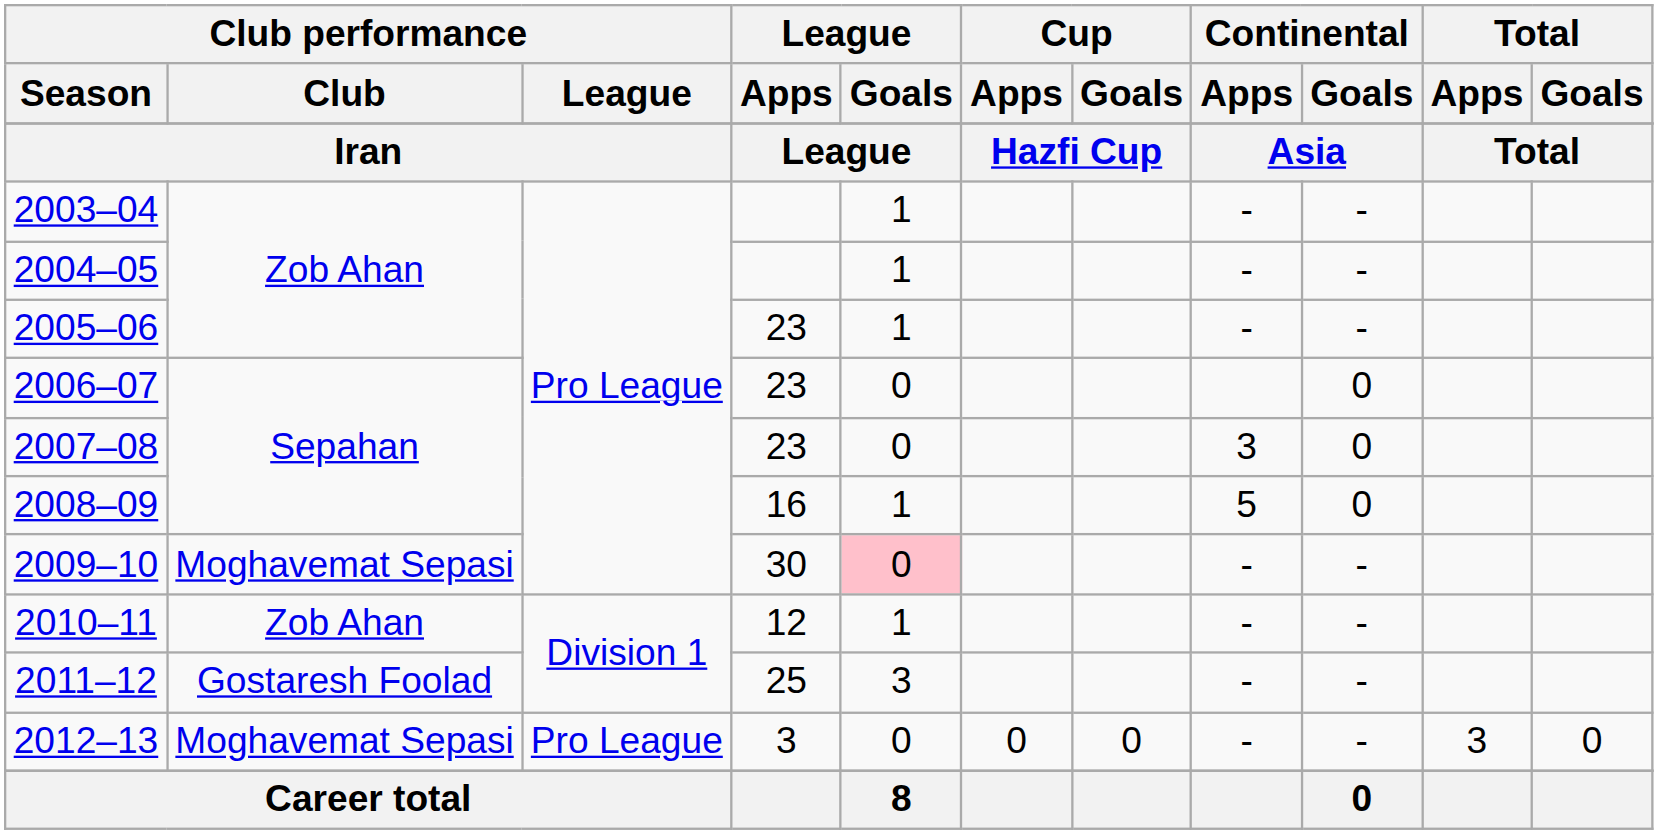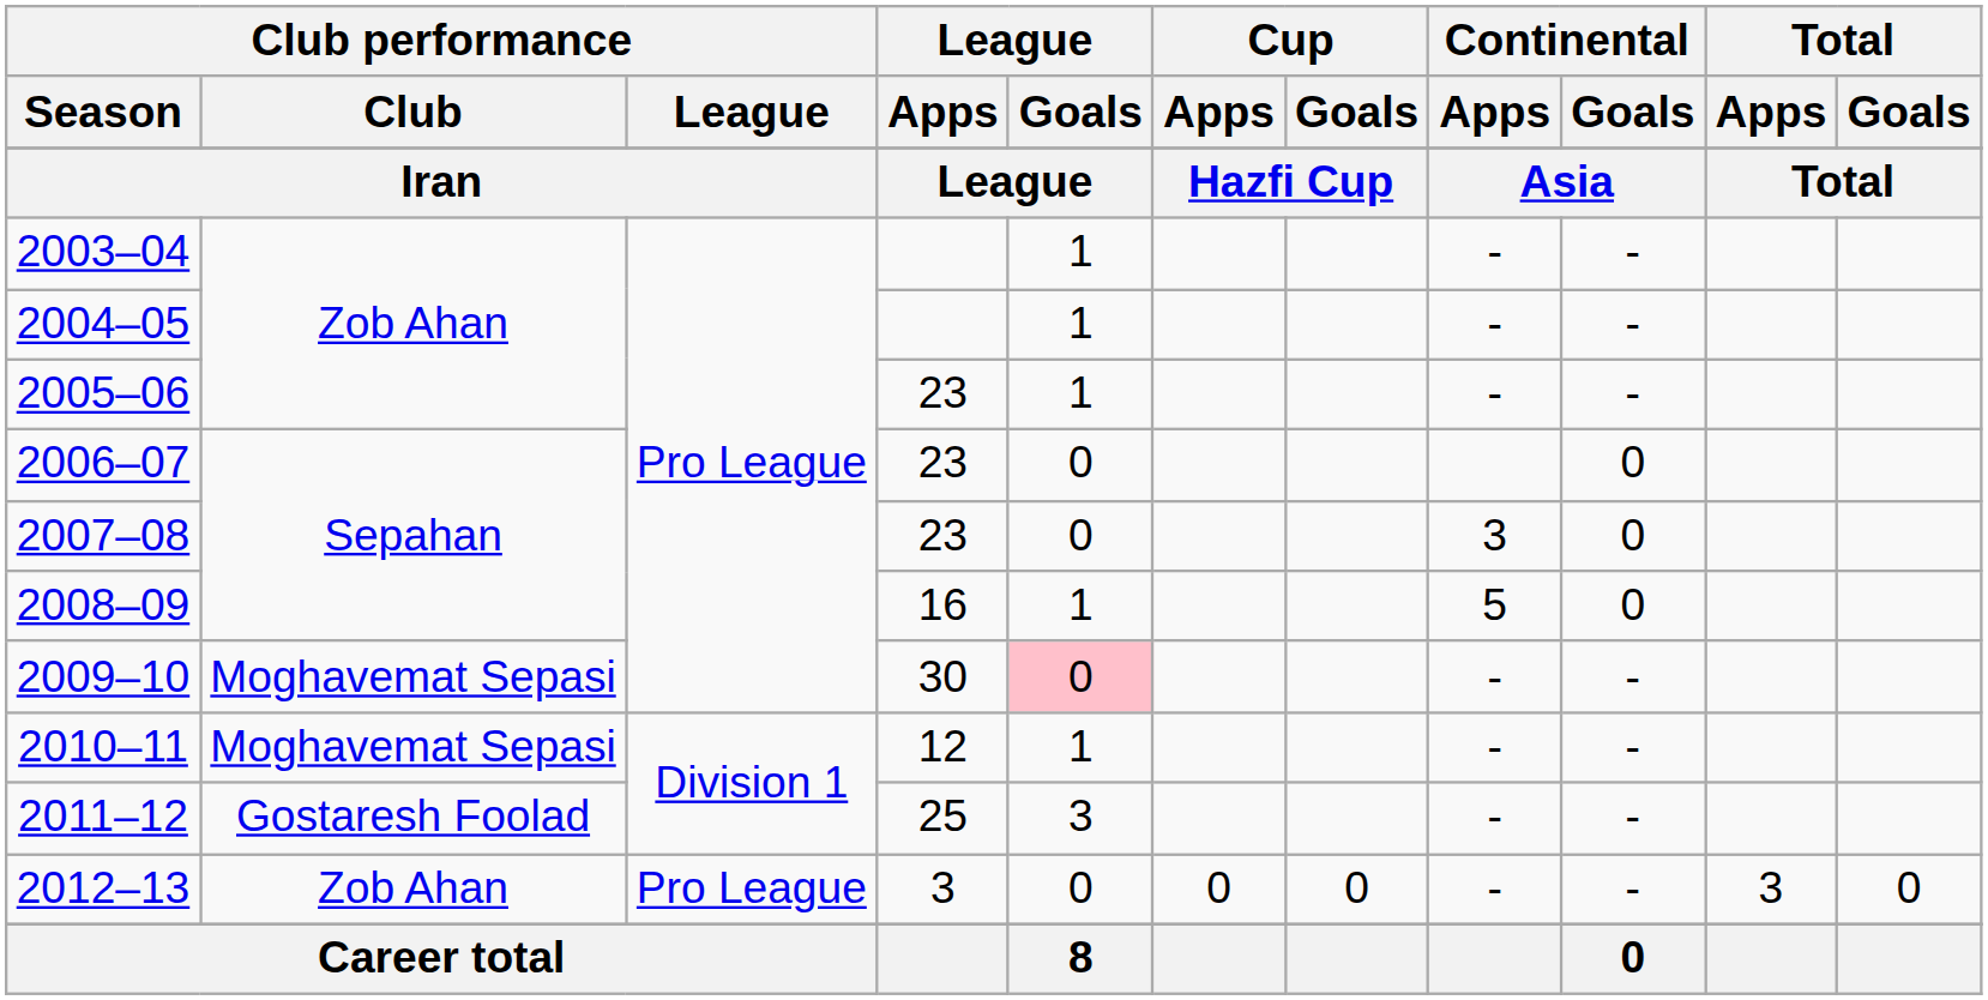 <table class="wikitable" style="text-align:center">
 <tr>
 <th colspan=3>Club performance</th>
 <th colspan=2>League</th>
 <th colspan=2>Cup</th>
 <th colspan=2>Continental</th>
 <th colspan=2>Total</th>
 </tr>
 <tr>
 <th>Season</th>
 <th>Club</th>
 <th>League</th>
 <th>Apps</th>
 <th>Goals</th>
 <th>Apps</th>
 <th>Goals</th>
 <th>Apps</th>
 <th>Goals</th>
 <th>Apps</th>
 <th>Goals</th>
 </tr>
 <tr>
 </tr>
 <tr>
 <th colspan=3>Iran</th>
 <th colspan=2>League</th>
 <th colspan=2><a href='#'>Hazfi Cup</a></th>
 <th colspan=2><a href='#'>Asia</a></th>
 <th colspan=2>Total</th>
 </tr>
 <tr>
 <td><a href='#'>2003–04</a></td>
 <td rowspan="3"><a href='#'>Zob Ahan</a></td>
 <td rowspan="7"><a href='#'>Pro League</a></td>
 <td></td>
 <td>1</td>
 <td></td>
 <td></td>
 <td>-</td>
 <td>-</td>
 <td></td>
 <td></td>
 </tr>
 <tr>
 <td><a href='#'>2004–05</a></td>
 <td></td>
 <td>1</td>
 <td></td>
 <td></td>
 <td>-</td>
 <td>-</td>
 <td></td>
 <td></td>
 </tr>
 <tr>
 <td><a href='#'>2005–06</a></td>
 <td>23</td>
 <td>1</td>
 <td></td>
 <td></td>
 <td>-</td>
 <td>-</td>
 <td></td>
 <td></td>
 </tr>
 <tr>
 <td><a href='#'>2006–07</a></td>
 <td rowspan="3"><a href='#'>Sepahan</a></td>
 <td>23</td>
 <td>0</td>
 <td></td>
 <td></td>
 <td></td>
 <td>0</td>
 <td></td>
 <td></td>
 </tr>
 <tr>
 <td><a href='#'>2007–08</a></td>
 <td>23</td>
 <td>0</td>
 <td></td>
 <td></td>
 <td>3</td>
 <td>0</td>
 <td></td>
 <td></td>
 </tr>
 <tr>
 <td><a href='#'>2008–09</a></td>
 <td>16</td>
 <td>1</td>
 <td></td>
 <td></td>
 <td>5</td>
 <td>0</td>
 <td></td>
 <td></td>
 </tr>
 <tr>
 <td><a href='#'>2009–10</a></td>
 <td><a href='#'>Moghavemat Sepasi</a></td>
 <td>30</td>
 <td style="background: pink;">0</td>
 <td></td>
 <td></td>
 <td>-</td>
 <td>-</td>
 <td></td>
 <td></td>
 </tr>
 <tr>
 <td><a href='#'>2010–11</a></td>
-<td><a href='#'>Zob Ahan</a></td>
+<td><a href='#'>Moghavemat Sepasi</a></td>
 <td rowspan="2"><a href='#'>Division 1</a></td>
 <td>12</td>
 <td>1</td>
 <td></td>
 <td></td>
 <td>-</td>
 <td>-</td>
 <td></td>
 <td></td>
 </tr>
 <tr>
 <td><a href='#'>2011–12</a></td>
 <td><a href='#'>Gostaresh Foolad</a></td>
 <td>25</td>
 <td>3</td>
 <td></td>
 <td></td>
 <td>-</td>
 <td>-</td>
 <td></td>
 <td></td>
 </tr>
 <tr>
 <td><a href='#'>2012–13</a></td>
-<td><a href='#'>Moghavemat Sepasi</a></td>
+<td><a href='#'>Zob Ahan</a></td>
 <td><a href='#'>Pro League</a></td>
 <td>3</td>
 <td>0</td>
 <td>0</td>
 <td>0</td>
 <td>-</td>
 <td>-</td>
 <td>3</td>
 <td>0</td>
 </tr>
 <tr>
 </tr>
 <tr>
 <th colspan=3>Career total</th>
 <th></th>
 <th>8</th>
 <th></th>
 <th></th>
 <th></th>
 <th>0</th>
 <th></th>
 <th></th>
 </tr>
 </table>
